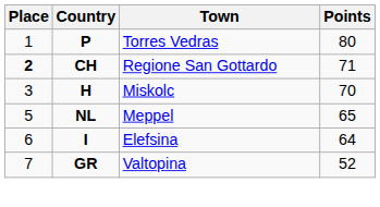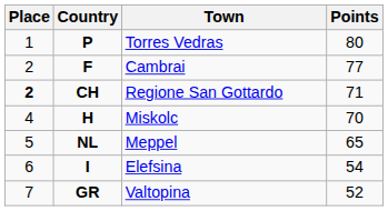 <table class="wikitable" style="text-align;">
 <tr>
 <th width="25">Place</th>
 <th width="25">Country</th>
 <th width="200">Town</th>
 <th width="25">Points</th>
 </tr>
 <tr>
 <td align="center">1</td>
 <td align="center"><strong>P</strong></td>
 <td align="left"><a href='#'>Torres Vedras</a></td>
 <td align="center">80</td>
 </tr>
 <tr>
+<td align="center">2</td>
+<td align="center"><strong>F</strong></td>
+<td align="left"><a href='#'>Cambrai</a></td>
+<td align="center">77</td>
+</tr>
+<tr>
 <td align="center"><strong>2</strong></td>
 <td align="center"><strong>CH</strong></td>
 <td align="left"><a href='#'>Regione San Gottardo</a></td>
 <td align="center">71</td>
 </tr>
 <tr>
-<td align="center">3</td>
+<td align="center">4</td>
 <td align="center"><strong>H</strong></td>
 <td align="left"><a href='#'>Miskolc</a></td>
 <td align="center">70</td>
 </tr>
 <tr>
 <td align="center">5</td>
 <td align="center"><strong>NL</strong></td>
 <td align="left"><a href='#'>Meppel</a></td>
 <td align="center">65</td>
 </tr>
 <tr>
 <td align="center">6</td>
 <td align="center"><strong>I</strong></td>
 <td align="left"><a href='#'>Elefsina</a></td>
-<td align="center">64</td>
+<td align="center">54</td>
 </tr>
 <tr>
 <td align="center">7</td>
 <td align="center"><strong>GR</strong></td>
 <td align="left"><a href='#'>Valtopina</a></td>
 <td align="center">52</td>
 </tr>
 </table>
